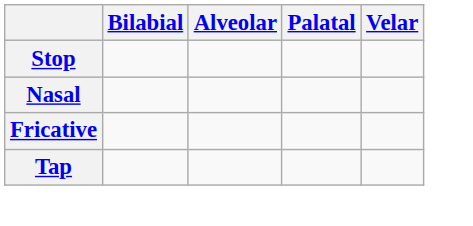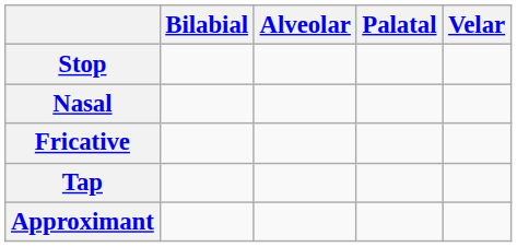 <table class="wikitable" style=text-align:center>
 <tr>
 <th></th>
 <th><a href='#'>Bilabial</a></th>
 <th><a href='#'>Alveolar</a></th>
 <th><a href='#'>Palatal</a></th>
 <th><a href='#'>Velar</a></th>
 </tr>
 <tr>
 <th><a href='#'>Stop</a></th>
 <td></td>
 <td></td>
 <td></td>
 <td></td>
 </tr>
 <tr>
 <th><a href='#'>Nasal</a></th>
 <td></td>
 <td></td>
 <td></td>
 <td></td>
 </tr>
 <tr>
 <th><a href='#'>Fricative</a></th>
 <td></td>
 <td></td>
 <td></td>
 <td></td>
 </tr>
 <tr>
 <th><a href='#'>Tap</a></th>
 <td></td>
 <td></td>
 <td></td>
 <td></td>
 </tr>
+<tr>
+<th><a href='#'>Approximant</a></th>
+<td></td>
+<td></td>
+<td></td>
+<td></td>
+</tr>
 </table>
